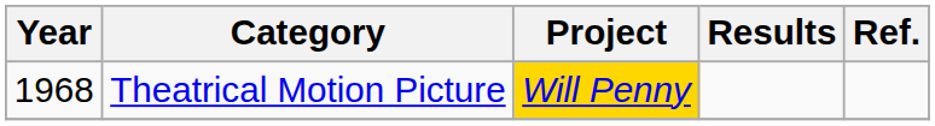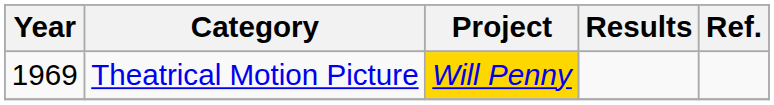 <table class="wikitable sortable">
 <tr>
 <th>Year</th>
 <th>Category</th>
 <th>Project</th>
 <th>Results</th>
 <th>Ref.</th>
 </tr>
 <tr>
-<td>1968</td>
+<td>1969</td>
 <td><a href='#'>Theatrical Motion Picture</a></td>
 <td style="background: gold;"><em><a href='#'>Will Penny</a></em></td>
 <td></td>
 <td></td>
 </tr>
 <tr>
 </tr>
 </table>
